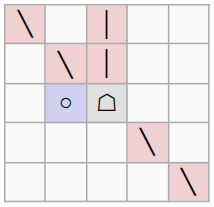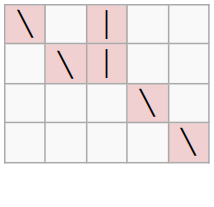 <table border="1" class="wikitable">
 <tr align=center>
 <td width="20" style="background:#f0d0d0;">╲</td>
 <td width="20"> </td>
 <td width="20" style="background:#f0d0d0;">│</td>
 <td width="20"> </td>
 <td width="20"> </td>
 </tr>
 <tr align=center>
 <td> </td>
 <td style="background:#f0d0d0;">╲</td>
 <td style="background:#f0d0d0;">│</td>
-<td> </td>
-<td> </td>
-</tr>
-<tr align=center>
-<td> </td>
-<td style="background:#d0d0f0;">○</td>
-<td style="background:#e0e0e0;">☖</td>
 <td> </td>
 <td> </td>
 </tr>
 <tr align=center>
 <td> </td>
 <td> </td>
 <td> </td>
 <td style="background:#f0d0d0;">╲</td>
 <td> </td>
 </tr>
 <tr align=center>
 <td> </td>
 <td> </td>
 <td> </td>
 <td> </td>
 <td style="background:#f0d0d0;">╲</td>
 </tr>
 </table>
